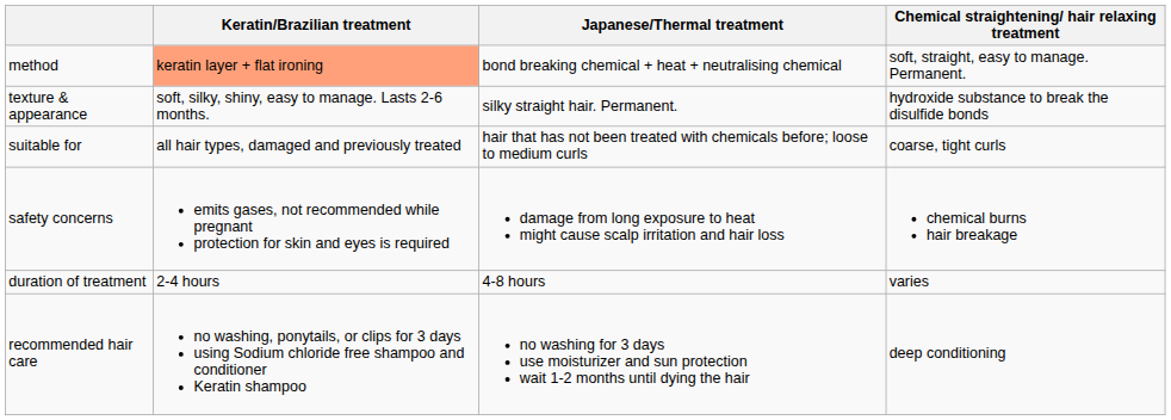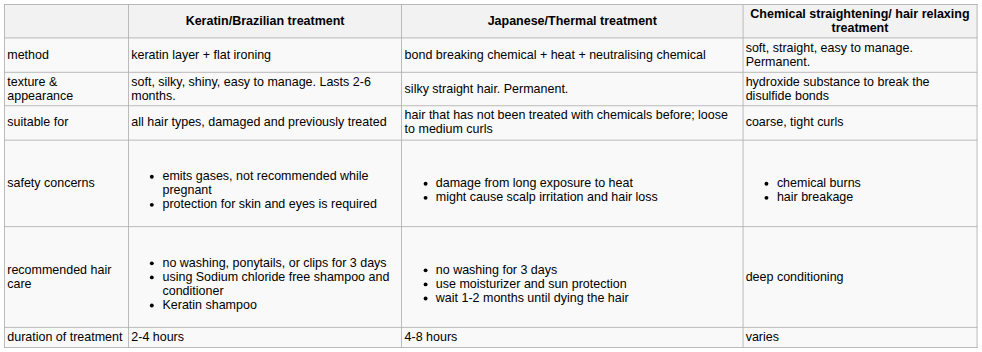 <table class="wikitable">
 <tr>
 <th></th>
 <th>Keratin/Brazilian treatment</th>
 <th>Japanese/Thermal treatment</th>
 <th>Chemical straightening/ hair relaxing treatment</th>
 </tr>
 <tr>
 <td>method</td>
-<td style="background: lightsalmon;">keratin layer + flat ironing</td>
+<td>keratin layer + flat ironing</td>
 <td>bond breaking chemical + heat + neutralising chemical</td>
 <td>soft, straight, easy to manage. Permanent.</td>
 </tr>
 <tr>
 <td>texture & appearance</td>
 <td>soft, silky, shiny, easy to manage. Lasts 2-6 months.</td>
 <td>silky straight hair. Permanent.</td>
 <td>hydroxide substance to break the disulfide bonds</td>
 </tr>
 <tr>
 <td>suitable for</td>
 <td>all hair types, damaged and previously treated</td>
 <td>hair that has not been treated with chemicals before; loose to medium curls</td>
 <td>coarse, tight curls</td>
 </tr>
 <tr>
 <td>safety concerns</td>
 <td><br><ul><li>emits gases, not recommended while pregnant</li><li>protection for skin and eyes is required</li></ul></td>
 <td><br><ul><li>damage from long exposure to heat</li><li>might cause scalp irritation and hair loss</li></ul></td>
 <td><br><ul><li>chemical burns</li><li>hair breakage</li></ul></td>
 </tr>
 <tr>
+<td>recommended hair care</td>
+<td><br><ul><li>no washing, ponytails, or clips for 3 days</li><li>using Sodium chloride free shampoo and conditioner</li><li>Keratin shampoo</li></ul></td>
+<td><br><ul><li>no washing for 3 days</li><li>use moisturizer and sun protection</li><li>wait 1-2 months until dying the hair</li></ul></td>
+<td>deep conditioning</td>
+</tr>
+<tr>
 <td>duration of treatment</td>
 <td>2-4 hours</td>
 <td>4-8 hours</td>
 <td>varies</td>
 </tr>
-<tr>
-<td>recommended hair care</td>
-<td><br><ul><li>no washing, ponytails, or clips for 3 days</li><li>using Sodium chloride free shampoo and conditioner</li><li>Keratin shampoo</li></ul></td>
-<td><br><ul><li>no washing for 3 days</li><li>use moisturizer and sun protection</li><li>wait 1-2 months until dying the hair</li></ul></td>
-<td>deep conditioning</td>
-</tr>
 </table>
